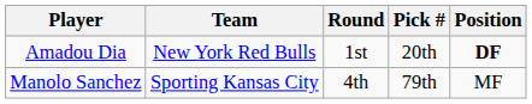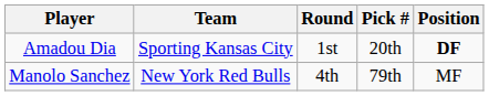 <table class="wikitable" style="text-align: center;">
 <tr>
 <th>Player</th>
 <th>Team</th>
 <th>Round</th>
 <th>Pick #</th>
 <th>Position</th>
 </tr>
 <tr>
 <td> <a href='#'>Amadou Dia</a></td>
-<td><a href='#'>New York Red Bulls</a></td>
+<td><a href='#'>Sporting Kansas City</a></td>
 <td>1st</td>
 <td>20th</td>
 <td><strong>DF</strong></td>
 </tr>
 <tr>
 <td> <a href='#'>Manolo Sanchez</a></td>
-<td><a href='#'>Sporting Kansas City</a></td>
+<td><a href='#'>New York Red Bulls</a></td>
 <td>4th</td>
 <td>79th</td>
 <td>MF</td>
 </tr>
 </table>
